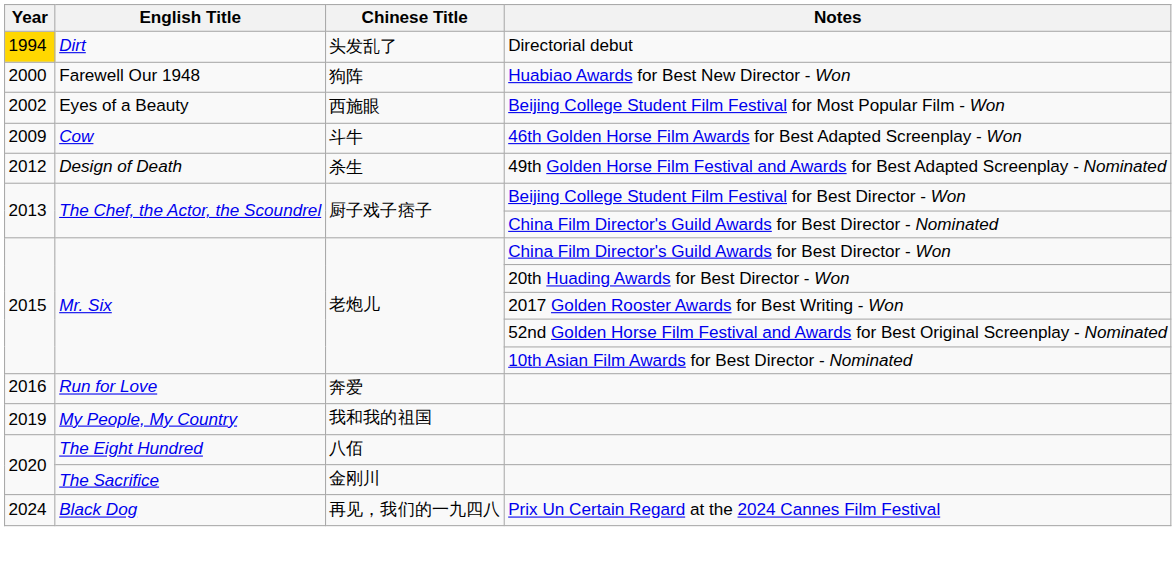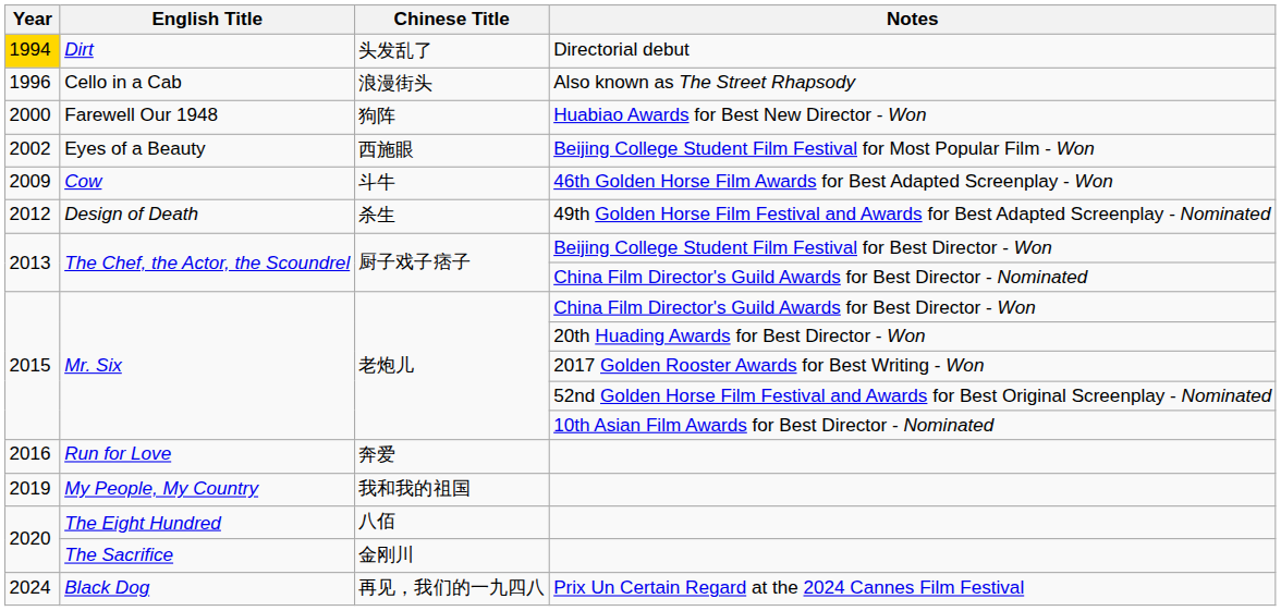 <table class="wikitable">
 <tr>
 <th align="left" valign="top" width="40">Year</th>
 <th align="left" valign="top">English Title</th>
 <th align="left" valign="top">Chinese Title</th>
 <th align="left" valign="top">Notes</th>
 </tr>
 <tr>
 <td align="left" valign="top" style="background: gold;">1994</td>
 <td align="left" valign="top"><em><a href='#'>Dirt</a></em></td>
 <td align="left" valign="top">头发乱了</td>
 <td align="left" valign="top">Directorial debut</td>
+</tr>
+<tr>
+<td align="left" valign="top">1996</td>
+<td align="left" valign="top">Cello in a Cab</td>
+<td align="left" valign="top">浪漫街头</td>
+<td align="left" valign="top">Also known as <em>The Street Rhapsody</em></td>
 </tr>
 <tr>
 <td align="left" valign="top">2000</td>
 <td align="left" valign="top">Farewell Our 1948</td>
 <td>狗阵</td>
 <td align="left" valign="top"><a href='#'>Huabiao Awards</a> for Best New Director - <em>Won</em></td>
 </tr>
 <tr>
 <td align="left" valign="top">2002</td>
 <td align="left" valign="top">Eyes of a Beauty</td>
 <td align="left" valign="top">西施眼</td>
 <td align="left" valign="top"><a href='#'>Beijing College Student Film Festival</a> for Most Popular Film - <em>Won</em></td>
 </tr>
 <tr>
 <td align="left" valign="top">2009</td>
 <td align="left" valign="top"><em><a href='#'>Cow</a></em></td>
 <td align="left" valign="top">斗牛</td>
 <td align="left" valign="top"><a href='#'>46th Golden Horse Film Awards</a> for Best Adapted Screenplay - <em>Won</em></td>
 </tr>
 <tr>
 <td align="left" valign="top">2012</td>
 <td align="left" valign="top"><em>Design of Death</em></td>
 <td align="left" valign="top">杀生</td>
 <td align="left" valign="top">49th <a href='#'>Golden Horse Film Festival and Awards</a> for Best Adapted Screenplay - <em>Nominated</em></td>
 </tr>
 <tr>
 <td rowspan="2">2013</td>
 <td rowspan="2"><em><a href='#'>The Chef, the Actor, the Scoundrel</a></em></td>
 <td rowspan="2">厨子戏子痞子</td>
 <td><a href='#'>Beijing College Student Film Festival</a> for Best Director - <em>Won</em></td>
 </tr>
 <tr>
 <td align="left" valign="top"><a href='#'>China Film Director's Guild Awards</a> for Best Director - <em>Nominated</em></td>
 </tr>
 <tr>
 <td rowspan="5">2015</td>
 <td rowspan="5"><em><a href='#'>Mr. Six</a></em></td>
 <td rowspan="5">老炮儿</td>
 <td><a href='#'>China Film Director's Guild Awards</a> for Best Director - <em>Won</em></td>
 </tr>
 <tr>
 <td align="left" valign="top">20th <a href='#'>Huading Awards</a> for Best Director - <em>Won</em></td>
 </tr>
 <tr>
 <td align="left" valign="top">2017 <a href='#'>Golden Rooster Awards</a> for Best Writing - <em>Won</em></td>
 </tr>
 <tr>
 <td align="left" valign="top">52nd <a href='#'>Golden Horse Film Festival and Awards</a> for Best Original Screenplay - <em>Nominated</em></td>
 </tr>
 <tr>
 <td align="left" valign="top"><a href='#'>10th Asian Film Awards</a> for Best Director - <em>Nominated</em></td>
 </tr>
 <tr>
 <td align="left" valign="top">2016</td>
 <td align="left" valign="top"><em><a href='#'>Run for Love</a></em></td>
 <td align="left" valign="top">奔爱</td>
 <td align="left" valign="top"></td>
 </tr>
 <tr>
 <td rowspan=1>2019</td>
 <td><em><a href='#'>My People, My Country</a></em></td>
 <td>我和我的祖国</td>
 <td></td>
 </tr>
 <tr>
 <td rowspan="2">2020</td>
 <td><em><a href='#'>The Eight Hundred</a></em></td>
 <td>八佰</td>
 <td></td>
 </tr>
 <tr>
 <td><em><a href='#'>The Sacrifice</a></em></td>
 <td>金刚川</td>
 <td></td>
 </tr>
 <tr>
 <td>2024</td>
 <td><em><a href='#'>Black Dog</a></em></td>
 <td align="left" valign="top">再见，我们的一九四八</td>
 <td><a href='#'>Prix Un Certain Regard</a> at the <a href='#'>2024 Cannes Film Festival</a></td>
 </tr>
 </table>
